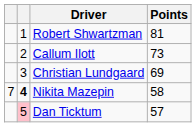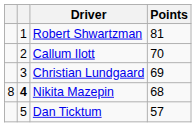 <table class="wikitable" style="font-size: 85%;">
 <tr>
 <th></th>
 <th></th>
 <th>Driver</th>
 <th>Points</th>
 </tr>
 <tr>
 <td align="left"></td>
 <td align="center">1</td>
 <td> <a href='#'>Robert Shwartzman</a></td>
 <td>81</td>
 </tr>
 <tr>
 <td align="left"></td>
 <td align="center">2</td>
 <td> <a href='#'>Callum Ilott</a></td>
-<td>73</td>
+<td>70</td>
 </tr>
 <tr>
 <td align="left"></td>
 <td align="center">3</td>
 <td> <a href='#'>Christian Lundgaard</a></td>
 <td>69</td>
 </tr>
 <tr>
-<td align="left"> 7</td>
+<td align="left"> 8</td>
 <td align="center"><strong>4</strong></td>
 <td> <a href='#'>Nikita Mazepin</a></td>
-<td>58</td>
+<td>68</td>
 </tr>
 <tr>
 <td align="left"></td>
-<td align="center" style="background: pink;">5</td>
+<td align="center">5</td>
 <td> <a href='#'>Dan Ticktum</a></td>
 <td>57</td>
 </tr>
 </table>
